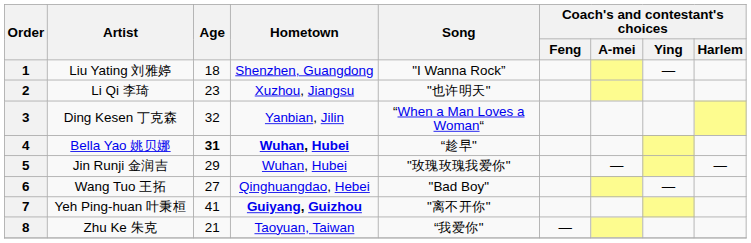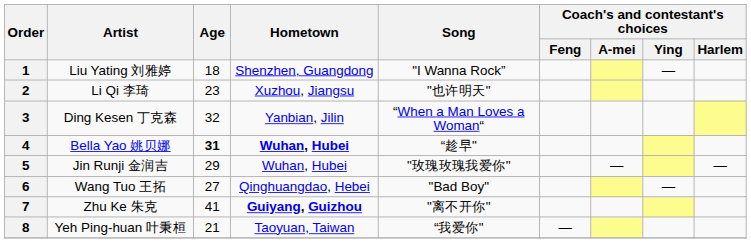 <table class="wikitable" style="text-align:center; line-height:17px; width:100%;">
 <tr>
 <th scope="col" rowspan="2" style="width:05%;">Order</th>
 <th scope="col" rowspan="2" style="width:20%;">Artist</th>
 <th scope="col" rowspan="2" style="width:05%;">Age</th>
 <th scope="col" rowspan="2" style="width:20%;">Hometown</th>
 <th scope="col" rowspan="2" style="width:22%;">Song</th>
 <th scope="col" colspan="4" style="width:28%;">Coach's and contestant's choices</th>
 </tr>
 <tr>
 <th style="width:07%;">Feng</th>
 <th style="width:07%;">A-mei</th>
 <th style="width:07%;">Ying</th>
 <th style="width:07%;">Harlem</th>
 </tr>
 <tr>
 <th>1</th>
 <td>Liu Yating 刘雅婷</td>
 <td>18</td>
 <td><a href='#'>Shenzhen, Guangdong</a></td>
 <td>"I Wanna Rock”</td>
 <td><strong></strong></td>
 <td style="background:#fdfc8f;"><strong></strong></td>
 <td>—</td>
 <td><strong></strong></td>
 </tr>
 <tr>
 <th>2</th>
 <td>Li Qi 李琦</td>
 <td>23</td>
 <td><a href='#'>Xuzhou</a>, <a href='#'>Jiangsu</a></td>
 <td>"也许明天"</td>
 <td><strong></strong></td>
 <td style="background:#fdfc8f;"><strong></strong></td>
 <td><strong></strong></td>
 <td><strong></strong></td>
 </tr>
 <tr>
 <th>3</th>
 <td>Ding Kesen 丁克森</td>
 <td>32</td>
 <td><a href='#'>Yanbian</a>, <a href='#'>Jilin</a></td>
 <td>“<a href='#'>When a Man Loves a Woman</a>“</td>
 <td><strong></strong></td>
 <td><strong></strong></td>
 <td><strong></strong></td>
 <td style="background:#fdfc8f;"><strong></strong></td>
 </tr>
 <tr>
 <th>4</th>
 <td><a href='#'>Bella Yao 姚贝娜</a></td>
 <td><strong>31</strong></td>
 <td><strong><a href='#'>Wuhan</a>, <a href='#'>Hubei</a></strong></td>
 <td>“趁早"</td>
 <td><strong></strong></td>
 <td><strong></strong></td>
 <td style="background:#fdfc8f;"><strong></strong></td>
 <td><strong></strong></td>
 </tr>
 <tr>
 <th>5</th>
 <td>Jin Runji 金润吉</td>
 <td>29</td>
 <td><a href='#'>Wuhan</a>, <a href='#'>Hubei</a></td>
 <td>"玫瑰玫瑰我爱你"</td>
 <td><strong></strong></td>
 <td>—</td>
 <td style="background:#fdfc8f;"><strong></strong></td>
 <td>—</td>
 </tr>
 <tr>
 <th>6</th>
 <td>Wang Tuo 王拓</td>
 <td>27</td>
 <td><a href='#'>Qinghuangdao</a>, <a href='#'>Hebei</a></td>
 <td>"Bad Boy"</td>
 <td><strong></strong></td>
 <td style="background:#fdfc8f;"><strong></strong></td>
 <td>—</td>
 <td><strong></strong></td>
 </tr>
 <tr>
 <th>7</th>
-<td>Yeh Ping-huan 叶秉桓</td>
+<td>Zhu Ke 朱克</td>
 <td>41</td>
 <td><strong><a href='#'>Guiyang</a>, <a href='#'>Guizhou</a></strong></td>
 <td>"离不开你"</td>
 <td><strong></strong></td>
 <td><strong></strong></td>
 <td style="background:#fdfc8f;"><strong></strong></td>
 <td><strong></strong></td>
 </tr>
 <tr>
 <th>8</th>
-<td>Zhu Ke 朱克</td>
+<td>Yeh Ping-huan 叶秉桓</td>
 <td>21</td>
 <td><a href='#'>Taoyuan, Taiwan</a></td>
 <td>“我爱你"</td>
 <td>—</td>
 <td style="background:#fdfc8f;"><strong></strong></td>
 <td><strong></strong></td>
 <td><strong></strong></td>
 </tr>
 <tr>
 </tr>
 </table>
